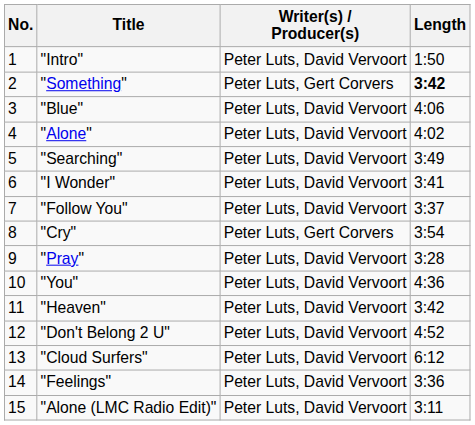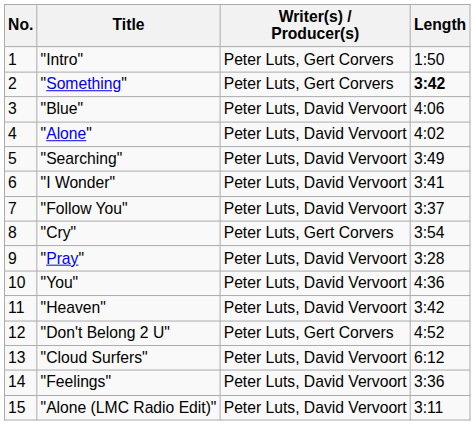 <table class="wikitable">
 <tr>
 <th>No.</th>
 <th>Title</th>
 <th>Writer(s) /<br>Producer(s)</th>
 <th>Length</th>
 </tr>
 <tr>
 <td>1</td>
 <td>"Intro"</td>
-<td>Peter Luts, David Vervoort</td>
+<td>Peter Luts, Gert Corvers</td>
 <td>1:50</td>
 </tr>
 <tr>
 <td>2</td>
 <td>"<a href='#'>Something</a>"</td>
 <td>Peter Luts, Gert Corvers</td>
 <td><strong>3:42</strong></td>
 </tr>
 <tr>
 <td>3</td>
 <td>"Blue"</td>
 <td>Peter Luts, David Vervoort</td>
 <td>4:06</td>
 </tr>
 <tr>
 <td>4</td>
 <td>"<a href='#'>Alone</a>"</td>
 <td>Peter Luts, David Vervoort</td>
 <td>4:02</td>
 </tr>
 <tr>
 <td>5</td>
 <td>"Searching"</td>
 <td>Peter Luts, David Vervoort</td>
 <td>3:49</td>
 </tr>
 <tr>
 <td>6</td>
 <td>"I Wonder"</td>
 <td>Peter Luts, David Vervoort</td>
 <td>3:41</td>
 </tr>
 <tr>
 <td>7</td>
 <td>"Follow You"</td>
 <td>Peter Luts, David Vervoort</td>
 <td>3:37</td>
 </tr>
 <tr>
 <td>8</td>
 <td>"Cry"</td>
 <td>Peter Luts, Gert Corvers</td>
 <td>3:54</td>
 </tr>
 <tr>
 <td>9</td>
 <td>"<a href='#'>Pray</a>"</td>
 <td>Peter Luts, David Vervoort</td>
 <td>3:28</td>
 </tr>
 <tr>
 <td>10</td>
 <td>"You"</td>
 <td>Peter Luts, David Vervoort</td>
 <td>4:36</td>
 </tr>
 <tr>
 <td>11</td>
 <td>"Heaven"</td>
 <td>Peter Luts, David Vervoort</td>
 <td>3:42</td>
 </tr>
 <tr>
 <td>12</td>
 <td>"Don't Belong 2 U"</td>
-<td>Peter Luts, David Vervoort</td>
+<td>Peter Luts, Gert Corvers</td>
 <td>4:52</td>
 </tr>
 <tr>
 <td>13</td>
 <td>"Cloud Surfers"</td>
 <td>Peter Luts, David Vervoort</td>
 <td>6:12</td>
 </tr>
 <tr>
 <td>14</td>
 <td>"Feelings"</td>
 <td>Peter Luts, David Vervoort</td>
 <td>3:36</td>
 </tr>
 <tr>
 <td>15</td>
 <td>"Alone (LMC Radio Edit)"</td>
 <td>Peter Luts, David Vervoort</td>
 <td>3:11</td>
 </tr>
 </table>
